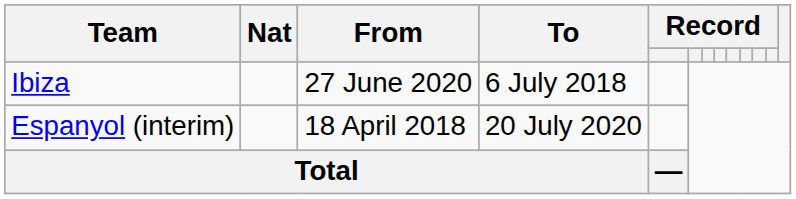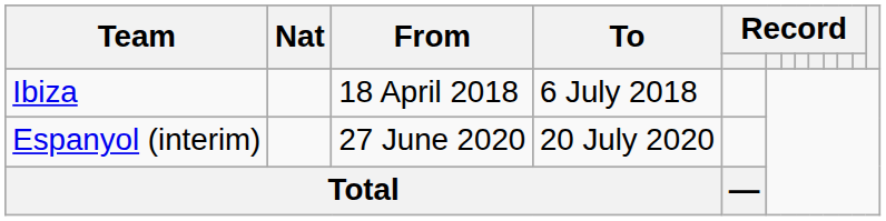 <table class="wikitable" style="text-align: center">
 <tr>
 <th rowspan="2">Team</th>
 <th rowspan="2">Nat</th>
 <th rowspan="2">From</th>
 <th rowspan="2">To</th>
 <th colspan="8">Record</th>
 <th rowspan=2></th>
 </tr>
 <tr>
 <th></th>
 <th></th>
 <th></th>
 <th></th>
 <th></th>
 <th></th>
 <th></th>
 <th></th>
 </tr>
 <tr>
 <td align=left><a href='#'>Ibiza</a></td>
 <td></td>
-<td align=left>27 June 2020</td>
+<td align=left>18 April 2018</td>
 <td align=left>6 July 2018<br></td>
 <td></td>
 </tr>
 <tr>
 <td align=left><a href='#'>Espanyol</a> (interim)</td>
 <td align=left></td>
-<td align=left>18 April 2018</td>
+<td align=left>27 June 2020</td>
 <td align=left>20 July 2020<br></td>
 <td></td>
 </tr>
 <tr>
 <th colspan="4">Total<br></th>
 <th>—</th>
 </tr>
 </table>
